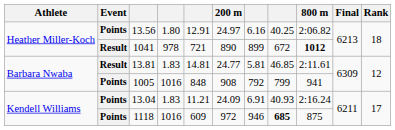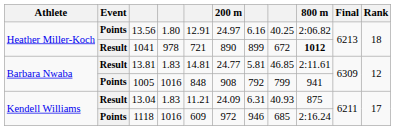 <table class=wikitable style=font-size:90%;text-align:center>
 <tr>
 <th>Athlete</th>
 <th>Event</th>
 <th></th>
 <th></th>
 <th></th>
 <th>200 m</th>
 <th></th>
 <th></th>
 <th>800 m</th>
 <th>Final</th>
 <th>Rank</th>
 </tr>
 <tr>
 <td rowspan=2 align=left><a href='#'>Heather Miller-Koch</a></td>
 <th style=font-size:95%>Points</th>
 <td>13.56</td>
 <td>1.80</td>
 <td>12.91</td>
 <td>24.97</td>
 <td>6.16</td>
 <td>40.25</td>
 <td>2:06.82</td>
 <td rowspan=2>6213</td>
 <td rowspan=2>18</td>
 </tr>
 <tr>
 <th style=font-size:95%>Result</th>
 <td>1041</td>
 <td>978</td>
 <td>721</td>
 <td>890</td>
 <td>899</td>
 <td>672</td>
 <td><strong>1012</strong></td>
 </tr>
 <tr>
 <td rowspan=2 align=left><a href='#'>Barbara Nwaba</a></td>
 <th style=font-size:95%>Result</th>
 <td>13.81</td>
 <td>1.83</td>
 <td>14.81</td>
 <td>24.77</td>
 <td>5.81</td>
 <td>46.85</td>
 <td>2:11.61</td>
 <td rowspan=2>6309</td>
 <td rowspan=2>12</td>
 </tr>
 <tr>
 <th style=font-size:95%>Points</th>
 <td>1005</td>
 <td>1016</td>
 <td>848</td>
 <td>908</td>
 <td>792</td>
 <td>799</td>
 <td>941</td>
 </tr>
 <tr>
 <td rowspan=2 align=left><a href='#'>Kendell Williams</a></td>
-<th style=font-size:95%>Points</th>
+<th style=font-size:95%>Result</th>
 <td>13.04</td>
 <td>1.83</td>
 <td>11.21</td>
 <td>24.09</td>
-<td>6.91</td>
+<td>6.31</td>
 <td>40.93</td>
-<td>2:16.24</td>
+<td>875</td>
 <td rowspan=2>6211</td>
 <td rowspan=2>17</td>
 </tr>
 <tr>
 <th style=font-size:95%>Points</th>
 <td>1118</td>
 <td>1016</td>
 <td>609</td>
 <td>972</td>
 <td>946</td>
-<td><strong>685</strong></td>
-<td>875</td>
+<td>685</td>
+<td>2:16.24</td>
 </tr>
 </table>
